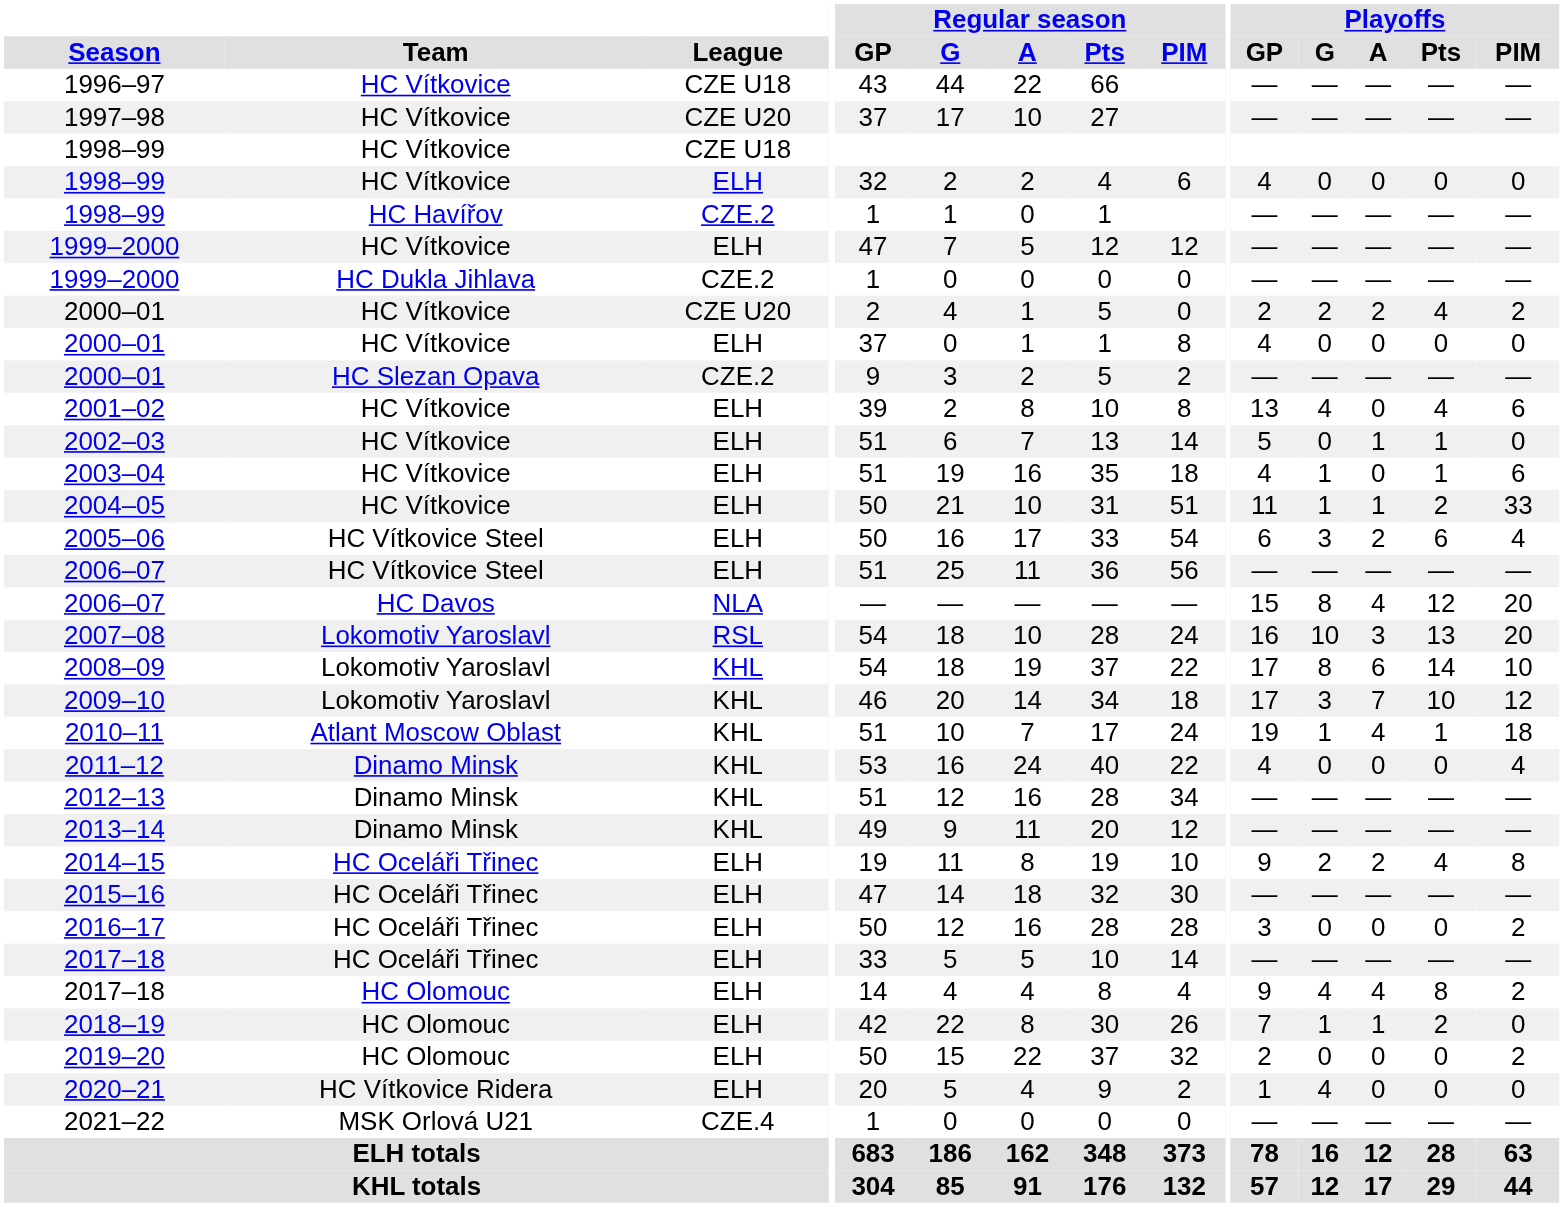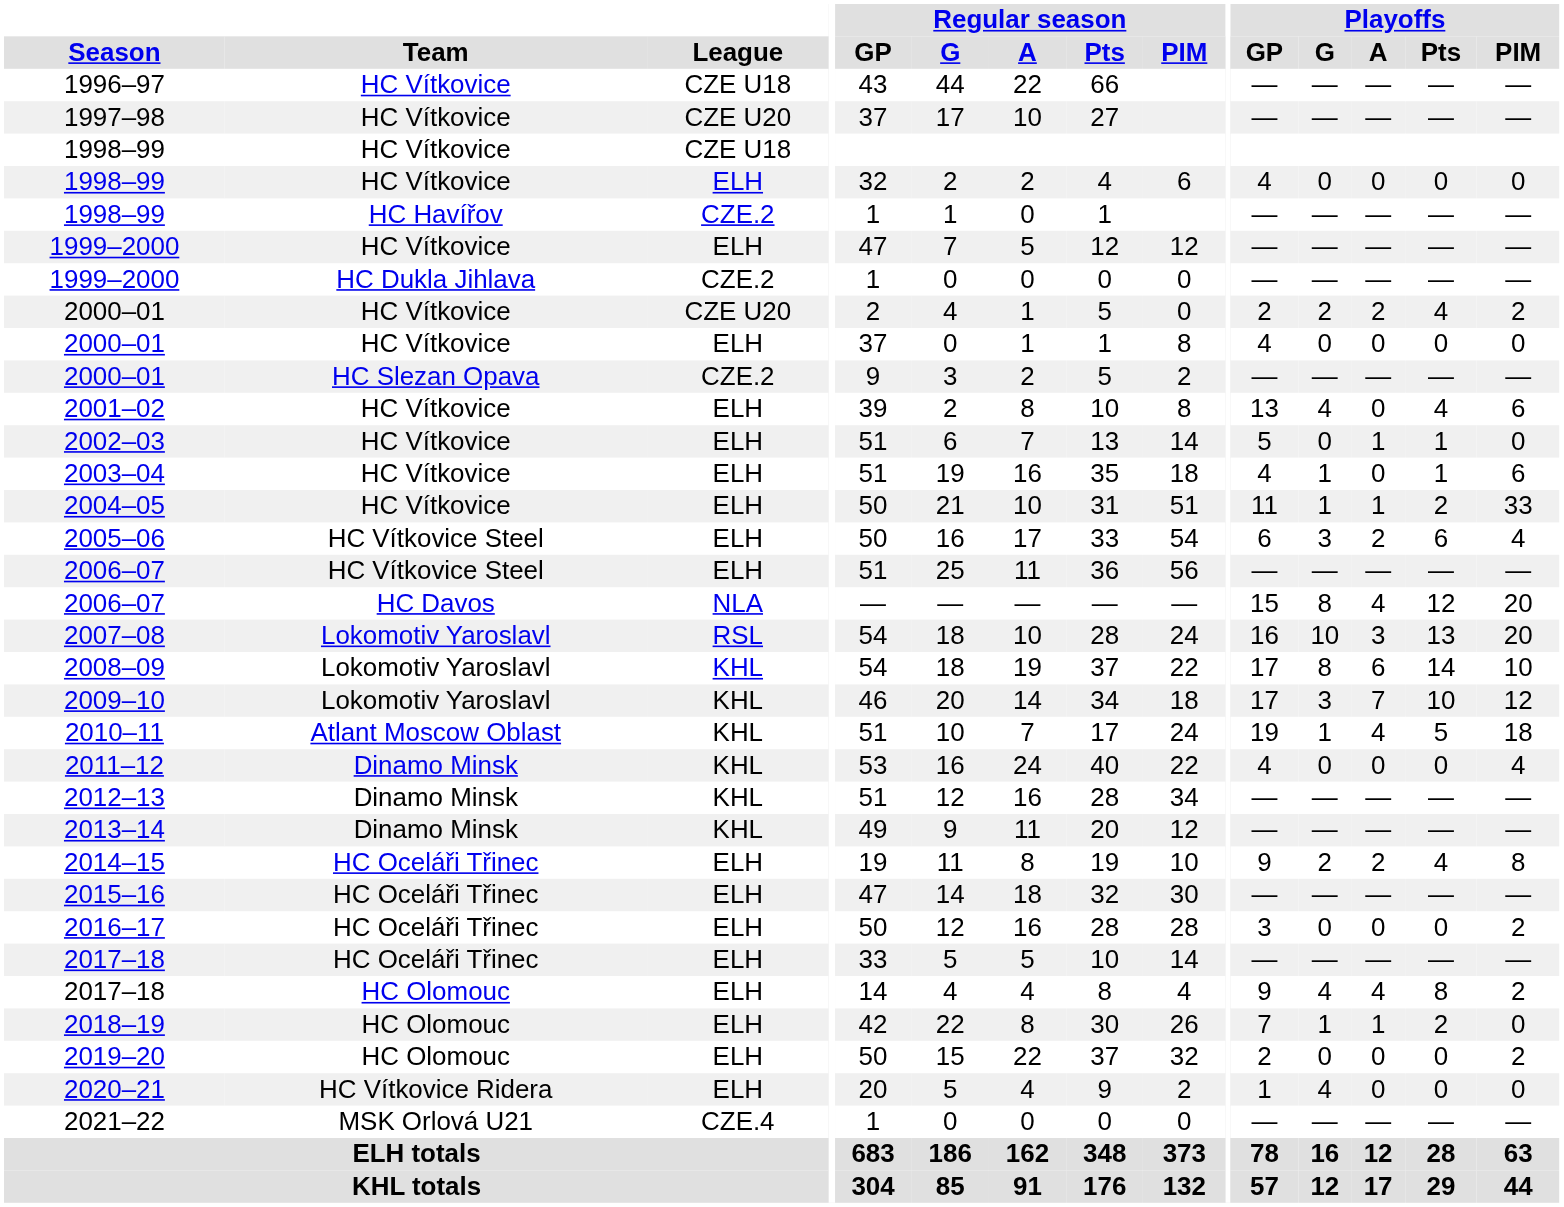 <table border="0" cellpadding="1" cellspacing="0" style="text-align:center; width:60em">
 <tr bgcolor="#e0e0e0">
 <th colspan="3" bgcolor="#ffffff"></th>
 <th rowspan="99" bgcolor="#ffffff"></th>
 <th colspan="5"><a href='#'>Regular season</a></th>
 <th rowspan="99" bgcolor="#ffffff"></th>
 <th colspan="5"><a href='#'>Playoffs</a></th>
 </tr>
 <tr bgcolor="#e0e0e0">
 <th><a href='#'>Season</a></th>
 <th>Team</th>
 <th>League</th>
 <th>GP</th>
 <th><a href='#'>G</a></th>
 <th><a href='#'>A</a></th>
 <th><a href='#'>Pts</a></th>
 <th><a href='#'>PIM</a></th>
 <th>GP</th>
 <th>G</th>
 <th>A</th>
 <th>Pts</th>
 <th>PIM</th>
 </tr>
 <tr>
 <td>1996–97</td>
 <td><a href='#'>HC Vítkovice</a></td>
 <td>CZE U18</td>
 <td>43</td>
 <td>44</td>
 <td>22</td>
 <td>66</td>
 <td></td>
 <td>—</td>
 <td>—</td>
 <td>—</td>
 <td>—</td>
 <td>—</td>
 </tr>
 <tr bgcolor="#f0f0f0">
 <td>1997–98</td>
 <td>HC Vítkovice</td>
 <td>CZE U20</td>
 <td>37</td>
 <td>17</td>
 <td>10</td>
 <td>27</td>
 <td></td>
 <td>—</td>
 <td>—</td>
 <td>—</td>
 <td>—</td>
 <td>—</td>
 </tr>
 <tr>
 <td>1998–99</td>
 <td>HC Vítkovice</td>
 <td>CZE U18</td>
 <td></td>
 <td></td>
 <td></td>
 <td></td>
 <td></td>
 <td></td>
 <td></td>
 <td></td>
 <td></td>
 <td></td>
 </tr>
 <tr bgcolor="#f0f0f0">
 <td><a href='#'>1998–99</a></td>
 <td>HC Vítkovice</td>
 <td><a href='#'>ELH</a></td>
 <td>32</td>
 <td>2</td>
 <td>2</td>
 <td>4</td>
 <td>6</td>
 <td>4</td>
 <td>0</td>
 <td>0</td>
 <td>0</td>
 <td>0</td>
 </tr>
 <tr>
 <td><a href='#'>1998–99</a></td>
 <td><a href='#'>HC Havířov</a></td>
 <td><a href='#'>CZE.2</a></td>
 <td>1</td>
 <td>1</td>
 <td>0</td>
 <td>1</td>
 <td></td>
 <td>—</td>
 <td>—</td>
 <td>—</td>
 <td>—</td>
 <td>—</td>
 </tr>
 <tr bgcolor="#f0f0f0">
 <td><a href='#'>1999–2000</a></td>
 <td>HC Vítkovice</td>
 <td>ELH</td>
 <td>47</td>
 <td>7</td>
 <td>5</td>
 <td>12</td>
 <td>12</td>
 <td>—</td>
 <td>—</td>
 <td>—</td>
 <td>—</td>
 <td>—</td>
 </tr>
 <tr>
 <td><a href='#'>1999–2000</a></td>
 <td><a href='#'>HC Dukla Jihlava</a></td>
 <td>CZE.2</td>
 <td>1</td>
 <td>0</td>
 <td>0</td>
 <td>0</td>
 <td>0</td>
 <td>—</td>
 <td>—</td>
 <td>—</td>
 <td>—</td>
 <td>—</td>
 </tr>
 <tr bgcolor="#f0f0f0">
 <td>2000–01</td>
 <td>HC Vítkovice</td>
 <td>CZE U20</td>
 <td>2</td>
 <td>4</td>
 <td>1</td>
 <td>5</td>
 <td>0</td>
 <td>2</td>
 <td>2</td>
 <td>2</td>
 <td>4</td>
 <td>2</td>
 </tr>
 <tr>
 <td><a href='#'>2000–01</a></td>
 <td>HC Vítkovice</td>
 <td>ELH</td>
 <td>37</td>
 <td>0</td>
 <td>1</td>
 <td>1</td>
 <td>8</td>
 <td>4</td>
 <td>0</td>
 <td>0</td>
 <td>0</td>
 <td>0</td>
 </tr>
 <tr bgcolor="#f0f0f0">
 <td><a href='#'>2000–01</a></td>
 <td><a href='#'>HC Slezan Opava</a></td>
 <td>CZE.2</td>
 <td>9</td>
 <td>3</td>
 <td>2</td>
 <td>5</td>
 <td>2</td>
 <td>—</td>
 <td>—</td>
 <td>—</td>
 <td>—</td>
 <td>—</td>
 </tr>
 <tr>
 <td><a href='#'>2001–02</a></td>
 <td>HC Vítkovice</td>
 <td>ELH</td>
 <td>39</td>
 <td>2</td>
 <td>8</td>
 <td>10</td>
 <td>8</td>
 <td>13</td>
 <td>4</td>
 <td>0</td>
 <td>4</td>
 <td>6</td>
 </tr>
 <tr bgcolor="#f0f0f0">
 <td><a href='#'>2002–03</a></td>
 <td>HC Vítkovice</td>
 <td>ELH</td>
 <td>51</td>
 <td>6</td>
 <td>7</td>
 <td>13</td>
 <td>14</td>
 <td>5</td>
 <td>0</td>
 <td>1</td>
 <td>1</td>
 <td>0</td>
 </tr>
 <tr>
 <td><a href='#'>2003–04</a></td>
 <td>HC Vítkovice</td>
 <td>ELH</td>
 <td>51</td>
 <td>19</td>
 <td>16</td>
 <td>35</td>
 <td>18</td>
 <td>4</td>
 <td>1</td>
 <td>0</td>
 <td>1</td>
 <td>6</td>
 </tr>
 <tr bgcolor="#f0f0f0">
 <td><a href='#'>2004–05</a></td>
 <td>HC Vítkovice</td>
 <td>ELH</td>
 <td>50</td>
 <td>21</td>
 <td>10</td>
 <td>31</td>
 <td>51</td>
 <td>11</td>
 <td>1</td>
 <td>1</td>
 <td>2</td>
 <td>33</td>
 </tr>
 <tr>
 <td><a href='#'>2005–06</a></td>
 <td>HC Vítkovice Steel</td>
 <td>ELH</td>
 <td>50</td>
 <td>16</td>
 <td>17</td>
 <td>33</td>
 <td>54</td>
 <td>6</td>
 <td>3</td>
 <td>2</td>
 <td>6</td>
 <td>4</td>
 </tr>
 <tr bgcolor="#f0f0f0">
 <td><a href='#'>2006–07</a></td>
 <td>HC Vítkovice Steel</td>
 <td>ELH</td>
 <td>51</td>
 <td>25</td>
 <td>11</td>
 <td>36</td>
 <td>56</td>
 <td>—</td>
 <td>—</td>
 <td>—</td>
 <td>—</td>
 <td>—</td>
 </tr>
 <tr>
 <td><a href='#'>2006–07</a></td>
 <td><a href='#'>HC Davos</a></td>
 <td><a href='#'>NLA</a></td>
 <td>—</td>
 <td>—</td>
 <td>—</td>
 <td>—</td>
 <td>—</td>
 <td>15</td>
 <td>8</td>
 <td>4</td>
 <td>12</td>
 <td>20</td>
 </tr>
 <tr bgcolor="#f0f0f0">
 <td><a href='#'>2007–08</a></td>
 <td><a href='#'>Lokomotiv Yaroslavl</a></td>
 <td><a href='#'>RSL</a></td>
 <td>54</td>
 <td>18</td>
 <td>10</td>
 <td>28</td>
 <td>24</td>
 <td>16</td>
 <td>10</td>
 <td>3</td>
 <td>13</td>
 <td>20</td>
 </tr>
 <tr>
 <td><a href='#'>2008–09</a></td>
 <td>Lokomotiv Yaroslavl</td>
 <td><a href='#'>KHL</a></td>
 <td>54</td>
 <td>18</td>
 <td>19</td>
 <td>37</td>
 <td>22</td>
 <td>17</td>
 <td>8</td>
 <td>6</td>
 <td>14</td>
 <td>10</td>
 </tr>
 <tr bgcolor="#f0f0f0">
 <td><a href='#'>2009–10</a></td>
 <td>Lokomotiv Yaroslavl</td>
 <td>KHL</td>
 <td>46</td>
 <td>20</td>
 <td>14</td>
 <td>34</td>
 <td>18</td>
 <td>17</td>
 <td>3</td>
 <td>7</td>
 <td>10</td>
 <td>12</td>
 </tr>
 <tr>
 <td><a href='#'>2010–11</a></td>
 <td><a href='#'>Atlant Moscow Oblast</a></td>
 <td>KHL</td>
 <td>51</td>
 <td>10</td>
 <td>7</td>
 <td>17</td>
 <td>24</td>
 <td>19</td>
 <td>1</td>
 <td>4</td>
-<td>1</td>
+<td>5</td>
 <td>18</td>
 </tr>
 <tr bgcolor="#f0f0f0">
 <td><a href='#'>2011–12</a></td>
 <td><a href='#'>Dinamo Minsk</a></td>
 <td>KHL</td>
 <td>53</td>
 <td>16</td>
 <td>24</td>
 <td>40</td>
 <td>22</td>
 <td>4</td>
 <td>0</td>
 <td>0</td>
 <td>0</td>
 <td>4</td>
 </tr>
 <tr>
 <td><a href='#'>2012–13</a></td>
 <td>Dinamo Minsk</td>
 <td>KHL</td>
 <td>51</td>
 <td>12</td>
 <td>16</td>
 <td>28</td>
 <td>34</td>
 <td>—</td>
 <td>—</td>
 <td>—</td>
 <td>—</td>
 <td>—</td>
 </tr>
 <tr bgcolor="#f0f0f0">
 <td><a href='#'>2013–14</a></td>
 <td>Dinamo Minsk</td>
 <td>KHL</td>
 <td>49</td>
 <td>9</td>
 <td>11</td>
 <td>20</td>
 <td>12</td>
 <td>—</td>
 <td>—</td>
 <td>—</td>
 <td>—</td>
 <td>—</td>
 </tr>
 <tr>
 <td><a href='#'>2014–15</a></td>
 <td><a href='#'>HC Oceláři Třinec</a></td>
 <td>ELH</td>
 <td>19</td>
 <td>11</td>
 <td>8</td>
 <td>19</td>
 <td>10</td>
 <td>9</td>
 <td>2</td>
 <td>2</td>
 <td>4</td>
 <td>8</td>
 </tr>
 <tr bgcolor="#f0f0f0">
 <td><a href='#'>2015–16</a></td>
 <td>HC Oceláři Třinec</td>
 <td>ELH</td>
 <td>47</td>
 <td>14</td>
 <td>18</td>
 <td>32</td>
 <td>30</td>
 <td>—</td>
 <td>—</td>
 <td>—</td>
 <td>—</td>
 <td>—</td>
 </tr>
 <tr>
 <td><a href='#'>2016–17</a></td>
 <td>HC Oceláři Třinec</td>
 <td>ELH</td>
 <td>50</td>
 <td>12</td>
 <td>16</td>
 <td>28</td>
 <td>28</td>
 <td>3</td>
 <td>0</td>
 <td>0</td>
 <td>0</td>
 <td>2</td>
 </tr>
 <tr bgcolor="#f0f0f0">
 <td><a href='#'>2017–18</a></td>
 <td>HC Oceláři Třinec</td>
 <td>ELH</td>
 <td>33</td>
 <td>5</td>
 <td>5</td>
 <td>10</td>
 <td>14</td>
 <td>—</td>
 <td>—</td>
 <td>—</td>
 <td>—</td>
 <td>—</td>
 </tr>
 <tr>
 <td>2017–18</td>
 <td><a href='#'>HC Olomouc</a></td>
 <td>ELH</td>
 <td>14</td>
 <td>4</td>
 <td>4</td>
 <td>8</td>
 <td>4</td>
 <td>9</td>
 <td>4</td>
 <td>4</td>
 <td>8</td>
 <td>2</td>
 </tr>
 <tr bgcolor="#f0f0f0">
 <td><a href='#'>2018–19</a></td>
 <td>HC Olomouc</td>
 <td>ELH</td>
 <td>42</td>
 <td>22</td>
 <td>8</td>
 <td>30</td>
 <td>26</td>
 <td>7</td>
 <td>1</td>
 <td>1</td>
 <td>2</td>
 <td>0</td>
 </tr>
 <tr>
 <td><a href='#'>2019–20</a></td>
 <td>HC Olomouc</td>
 <td>ELH</td>
 <td>50</td>
 <td>15</td>
 <td>22</td>
 <td>37</td>
 <td>32</td>
 <td>2</td>
 <td>0</td>
 <td>0</td>
 <td>0</td>
 <td>2</td>
 </tr>
 <tr bgcolor="#f0f0f0">
 <td><a href='#'>2020–21</a></td>
 <td>HC Vítkovice Ridera</td>
 <td>ELH</td>
 <td>20</td>
 <td>5</td>
 <td>4</td>
 <td>9</td>
 <td>2</td>
 <td>1</td>
 <td>4</td>
 <td>0</td>
 <td>0</td>
 <td>0</td>
 </tr>
 <tr>
 <td>2021–22</td>
 <td>MSK Orlová U21</td>
 <td>CZE.4</td>
 <td>1</td>
 <td>0</td>
 <td>0</td>
 <td>0</td>
 <td>0</td>
 <td>—</td>
 <td>—</td>
 <td>—</td>
 <td>—</td>
 <td>—</td>
 </tr>
 <tr bgcolor="#e0e0e0">
 <th colspan="3">ELH totals</th>
 <th>683</th>
 <th>186</th>
 <th>162</th>
 <th>348</th>
 <th>373</th>
 <th>78</th>
 <th>16</th>
 <th>12</th>
 <th>28</th>
 <th>63</th>
 </tr>
 <tr bgcolor="#e0e0e0">
 <th colspan="3">KHL totals</th>
 <th>304</th>
 <th>85</th>
 <th>91</th>
 <th>176</th>
 <th>132</th>
 <th>57</th>
 <th>12</th>
 <th>17</th>
 <th>29</th>
 <th>44</th>
 </tr>
 </table>
